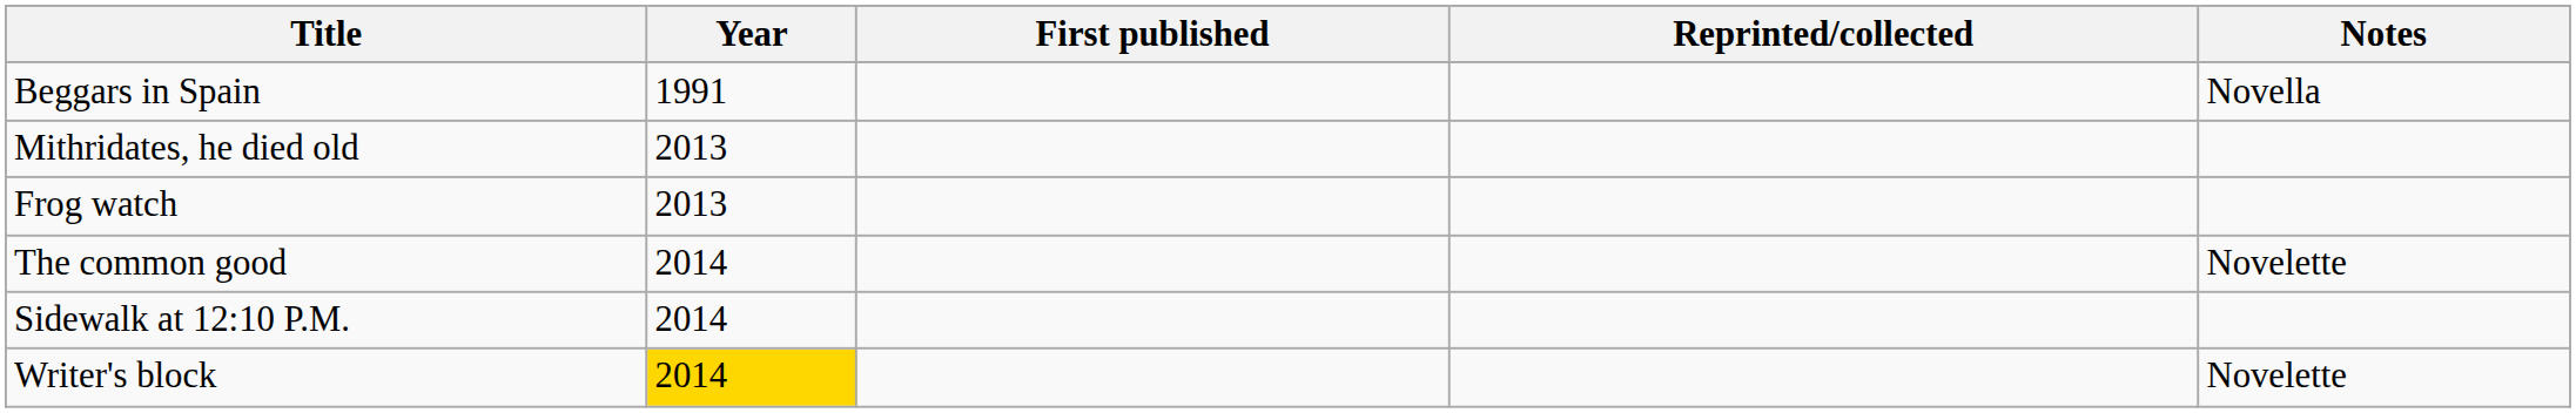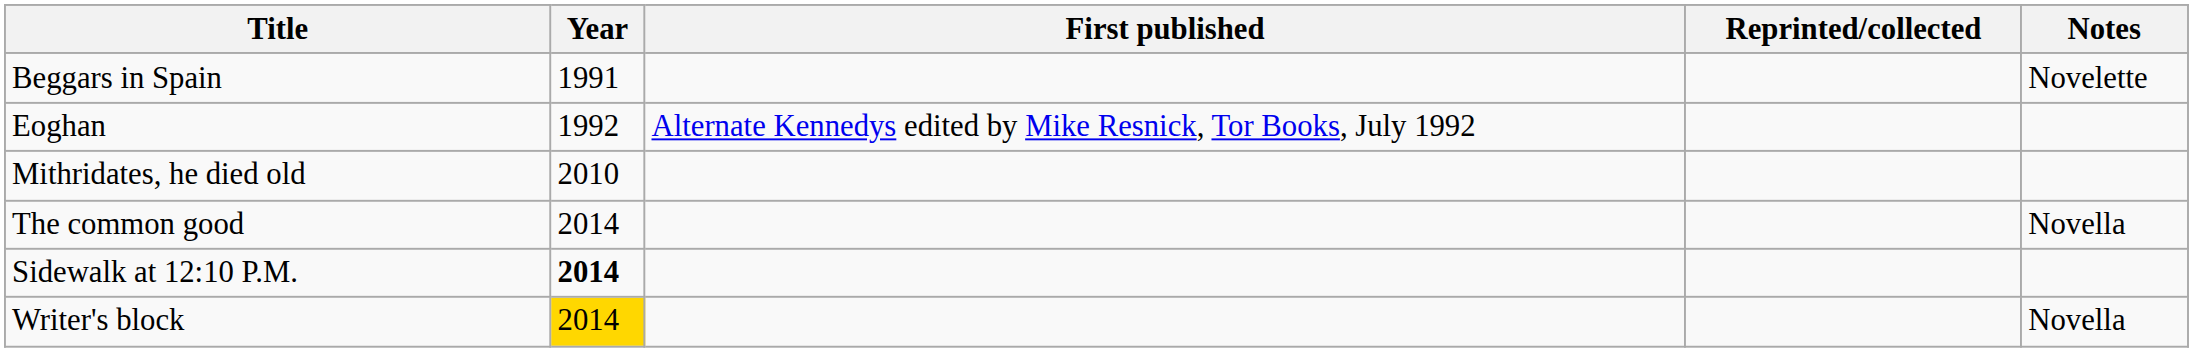 <table class='wikitable sortable' width='90%'>
 <tr>
 <th width=25%>Title</th>
 <th>Year</th>
 <th>First published</th>
 <th>Reprinted/collected</th>
 <th>Notes</th>
 </tr>
 <tr>
 <td>Beggars in Spain</td>
 <td>1991</td>
 <td></td>
 <td></td>
-<td>Novella</td>
+<td>Novelette</td>
 </tr>
 <tr>
-<td>Mithridates, he died old</td>
-<td>2013</td>
-<td></td>
+<td>Eoghan</td>
+<td>1992</td>
+<td><a href='#'>Alternate Kennedys</a> edited by <a href='#'>Mike Resnick</a>, <a href='#'>Tor Books</a>, July 1992</td>
 <td></td>
 <td></td>
 </tr>
 <tr>
-<td>Frog watch</td>
-<td>2013</td>
+<td>Mithridates, he died old</td>
+<td>2010</td>
 <td></td>
 <td></td>
 <td></td>
 </tr>
 <tr>
 <td data-sort-value="common ground">The common good</td>
 <td>2014</td>
 <td></td>
 <td></td>
-<td>Novelette</td>
+<td>Novella</td>
 </tr>
 <tr>
 <td>Sidewalk at 12:10 P.M.</td>
-<td>2014</td>
+<td><strong>2014</strong></td>
 <td></td>
 <td></td>
 <td></td>
 </tr>
 <tr>
 <td>Writer's block</td>
 <td style="background: gold;">2014</td>
 <td></td>
 <td></td>
-<td>Novelette</td>
+<td>Novella</td>
 </tr>
 </table>
